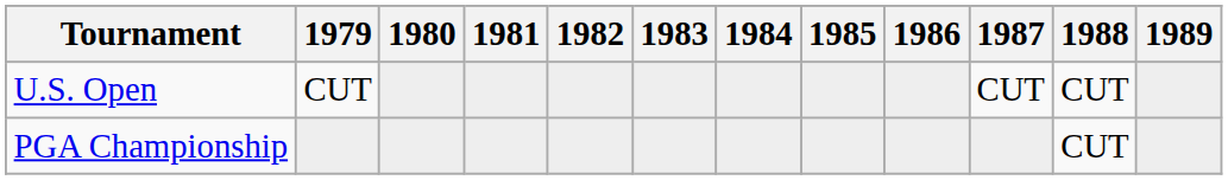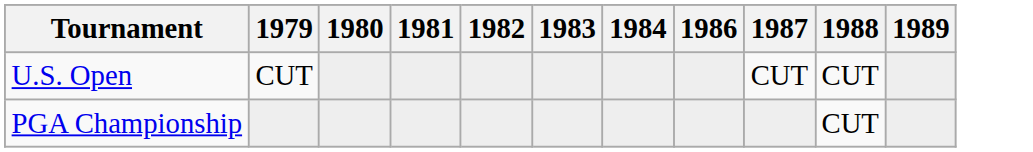 <table class="wikitable" style="font-size:95%;text-align:center;">
 <tr>
 <th>Tournament</th>
 <th>1979</th>
 <th>1980</th>
 <th>1981</th>
 <th>1982</th>
 <th>1983</th>
 <th>1984</th>
-<th>1985</th>
 <th>1986</th>
 <th>1987</th>
 <th>1988</th>
 <th>1989</th>
 </tr>
 <tr>
 <td align=left><a href='#'>U.S. Open</a></td>
 <td>CUT</td>
-<td style="background:#eeeeee;"></td>
 <td style="background:#eeeeee;"></td>
 <td style="background:#eeeeee;"></td>
 <td style="background:#eeeeee;"></td>
 <td style="background:#eeeeee;"></td>
 <td style="background:#eeeeee;"></td>
 <td style="background:#eeeeee;"></td>
 <td>CUT</td>
 <td>CUT</td>
 <td style="background:#eeeeee;"></td>
 </tr>
 <tr>
 <td align=left><a href='#'>PGA Championship</a></td>
 <td style="background:#eeeeee;"></td>
 <td style="background:#eeeeee;"></td>
 <td style="background:#eeeeee;"></td>
 <td style="background:#eeeeee;"></td>
 <td style="background:#eeeeee;"></td>
 <td style="background:#eeeeee;"></td>
 <td style="background:#eeeeee;"></td>
 <td style="background:#eeeeee;"></td>
-<td style="background:#eeeeee;"></td>
 <td>CUT</td>
 <td style="background:#eeeeee;"></td>
 </tr>
 </table>
